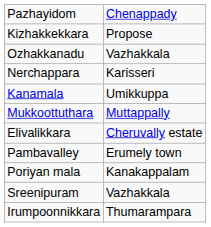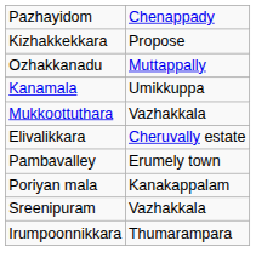 <table class="wikitable" style="font-size: 100%;">
 <tr>
 <td>Pazhayidom</td>
 <td><a href='#'>Chenappady</a></td>
 </tr>
 <tr>
 <td>Kizhakkekkara</td>
 <td>Propose</td>
 </tr>
 <tr>
 <td>Ozhakkanadu</td>
-<td>Vazhakkala</td>
-</tr>
-<tr>
-<td>Nerchappara</td>
-<td>Karisseri</td>
+<td><a href='#'>Muttappally</a></td>
 </tr>
 <tr>
 <td><a href='#'>Kanamala</a></td>
 <td>Umikkuppa</td>
 </tr>
 <tr>
 <td><a href='#'>Mukkoottuthara</a></td>
-<td><a href='#'>Muttappally</a></td>
+<td>Vazhakkala</td>
 </tr>
 <tr>
 <td>Elivalikkara</td>
 <td><a href='#'>Cheruvally</a> estate</td>
 </tr>
 <tr>
 <td>Pambavalley</td>
 <td>Erumely town</td>
 </tr>
 <tr>
 <td>Poriyan mala</td>
 <td>Kanakappalam</td>
 </tr>
 <tr>
 <td>Sreenipuram</td>
 <td>Vazhakkala</td>
 </tr>
 <tr>
 <td>Irumpoonnikkara</td>
 <td>Thumarampara</td>
 </tr>
 </table>
